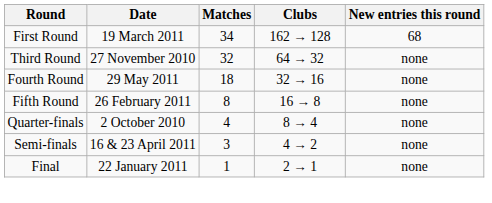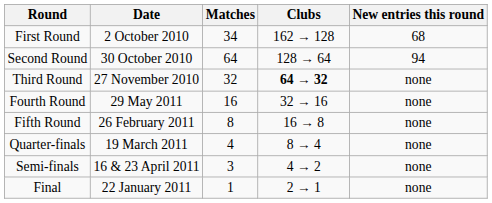 <table class="wikitable">
 <tr>
 <th>Round</th>
 <th>Date</th>
 <th>Matches</th>
 <th width=100>Clubs</th>
 <th>New entries this round</th>
 </tr>
 <tr align=center>
 <td>First Round</td>
-<td>19 March 2011</td>
+<td>2 October 2010</td>
 <td>34</td>
 <td>162 → 128</td>
 <td>68</td>
 </tr>
 <tr align=center>
+<td>Second Round</td>
+<td>30 October 2010</td>
+<td>64</td>
+<td>128 → 64</td>
+<td>94</td>
+</tr>
+<tr align=center>
 <td>Third Round</td>
 <td>27 November 2010</td>
 <td>32</td>
-<td>64 → 32</td>
+<td><strong>64 → 32</strong></td>
 <td>none</td>
 </tr>
 <tr align=center>
 <td>Fourth Round</td>
 <td>29 May 2011</td>
-<td>18</td>
+<td>16</td>
 <td>32 → 16</td>
 <td>none</td>
 </tr>
 <tr align=center>
 <td>Fifth Round</td>
 <td>26 February 2011</td>
 <td>8</td>
 <td>16 → 8</td>
 <td>none</td>
 </tr>
 <tr align=center>
 <td>Quarter-finals</td>
-<td>2 October 2010</td>
+<td>19 March 2011</td>
 <td>4</td>
 <td>8 → 4</td>
 <td>none</td>
 </tr>
 <tr align=center>
 <td>Semi-finals</td>
 <td>16 & 23 April 2011</td>
 <td>3</td>
 <td>4 → 2</td>
 <td>none</td>
 </tr>
 <tr align=center>
 <td>Final</td>
 <td>22 January 2011</td>
 <td>1</td>
 <td>2 → 1</td>
 <td>none</td>
 </tr>
 </table>
